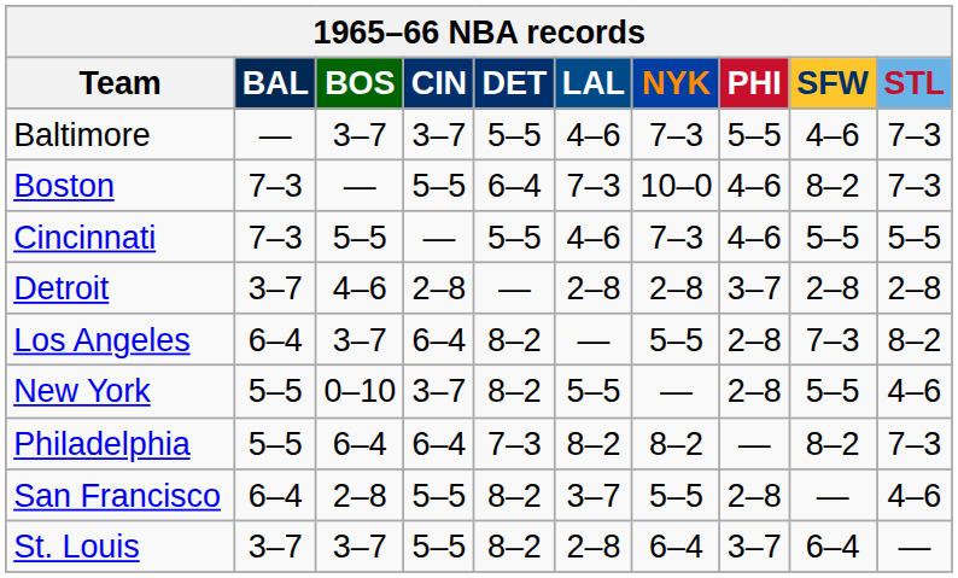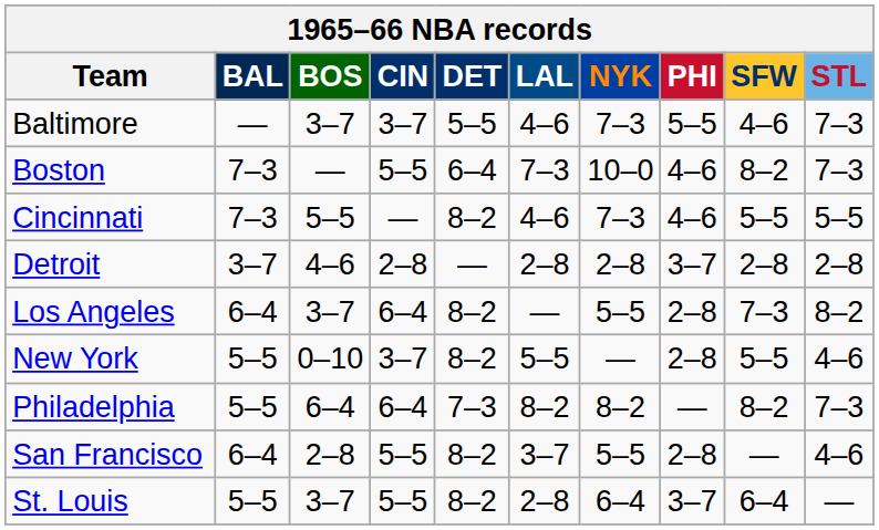 <table class="wikitable" style="font-size:95%; text-align:center;">
 <tr>
 <th colspan=10>1965–66 NBA records</th>
 </tr>
 <tr>
 <th width=100>Team</th>
 <th style="background:#002854;color:#FFFFFF;width=35">BAL</th>
 <th style="background:#006400;color:#FFFFFF;width=35">BOS</th>
 <th style="background:#012F6B;color:#FFFFFF;width=35">CIN</th>
 <th style="background:#012F6B;color:#FFFFFF;width=35">DET</th>
 <th style="background:#004B87;color:#FFFFFF;width=35">LAL</th>
 <th style="background:#003EA4;color:#FF8C00;width=35">NYK</th>
 <th style="background:#C90F2E;color:#FFFFFF;width=35">PHI</th>
 <th style="background:#FFC62C;color:#012F6B;width=35">SFW</th>
 <th style="background:#69B3E6;color:#C70F2E;width=35">STL</th>
 </tr>
 <tr>
 <td style="text-align:left;">Baltimore</td>
 <td>—</td>
 <td>3–7</td>
 <td>3–7</td>
 <td>5–5</td>
 <td>4–6</td>
 <td>7–3</td>
 <td>5–5</td>
 <td>4–6</td>
 <td>7–3</td>
 </tr>
 <tr>
 <td style="text-align:left;"><a href='#'>Boston</a></td>
 <td>7–3</td>
 <td>—</td>
 <td>5–5</td>
 <td>6–4</td>
 <td>7–3</td>
 <td>10–0</td>
 <td>4–6</td>
 <td>8–2</td>
 <td>7–3</td>
 </tr>
 <tr>
 <td style="text-align:left;"><a href='#'>Cincinnati</a></td>
 <td>7–3</td>
 <td>5–5</td>
 <td>—</td>
-<td>5–5</td>
+<td>8–2</td>
 <td>4–6</td>
 <td>7–3</td>
 <td>4–6</td>
 <td>5–5</td>
 <td>5–5</td>
 </tr>
 <tr>
 <td style="text-align:left;"><a href='#'>Detroit</a></td>
 <td>3–7</td>
 <td>4–6</td>
 <td>2–8</td>
 <td>—</td>
 <td>2–8</td>
 <td>2–8</td>
 <td>3–7</td>
 <td>2–8</td>
 <td>2–8</td>
 </tr>
 <tr>
 <td style="text-align:left;"><a href='#'>Los Angeles</a></td>
 <td>6–4</td>
 <td>3–7</td>
 <td>6–4</td>
 <td>8–2</td>
 <td>—</td>
 <td>5–5</td>
 <td>2–8</td>
 <td>7–3</td>
 <td>8–2</td>
 </tr>
 <tr>
 <td style="text-align:left;"><a href='#'>New York</a></td>
 <td>5–5</td>
 <td>0–10</td>
 <td>3–7</td>
 <td>8–2</td>
 <td>5–5</td>
 <td>—</td>
 <td>2–8</td>
 <td>5–5</td>
 <td>4–6</td>
 </tr>
 <tr>
 <td style="text-align:left;"><a href='#'>Philadelphia</a></td>
 <td>5–5</td>
 <td>6–4</td>
 <td>6–4</td>
 <td>7–3</td>
 <td>8–2</td>
 <td>8–2</td>
 <td>—</td>
 <td>8–2</td>
 <td>7–3</td>
 </tr>
 <tr>
 <td style="text-align:left;"><a href='#'>San Francisco</a></td>
 <td>6–4</td>
 <td>2–8</td>
 <td>5–5</td>
 <td>8–2</td>
 <td>3–7</td>
 <td>5–5</td>
 <td>2–8</td>
 <td>—</td>
 <td>4–6</td>
 </tr>
 <tr>
 <td style="text-align:left;"><a href='#'>St. Louis</a></td>
-<td>3–7</td>
+<td>5–5</td>
 <td>3–7</td>
 <td>5–5</td>
 <td>8–2</td>
 <td>2–8</td>
 <td>6–4</td>
 <td>3–7</td>
 <td>6–4</td>
 <td>—</td>
 </tr>
 </table>
